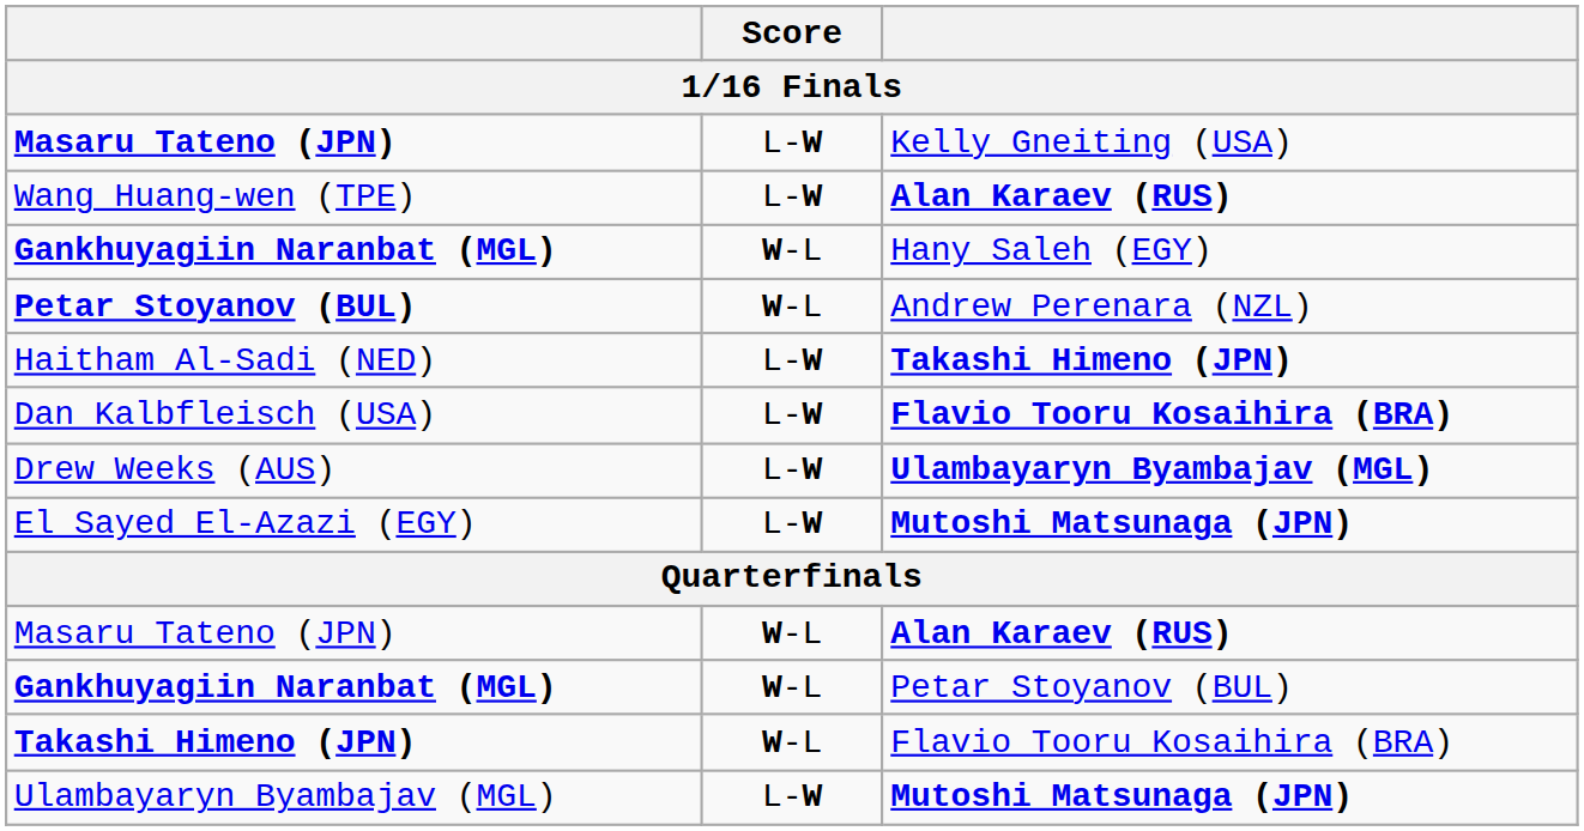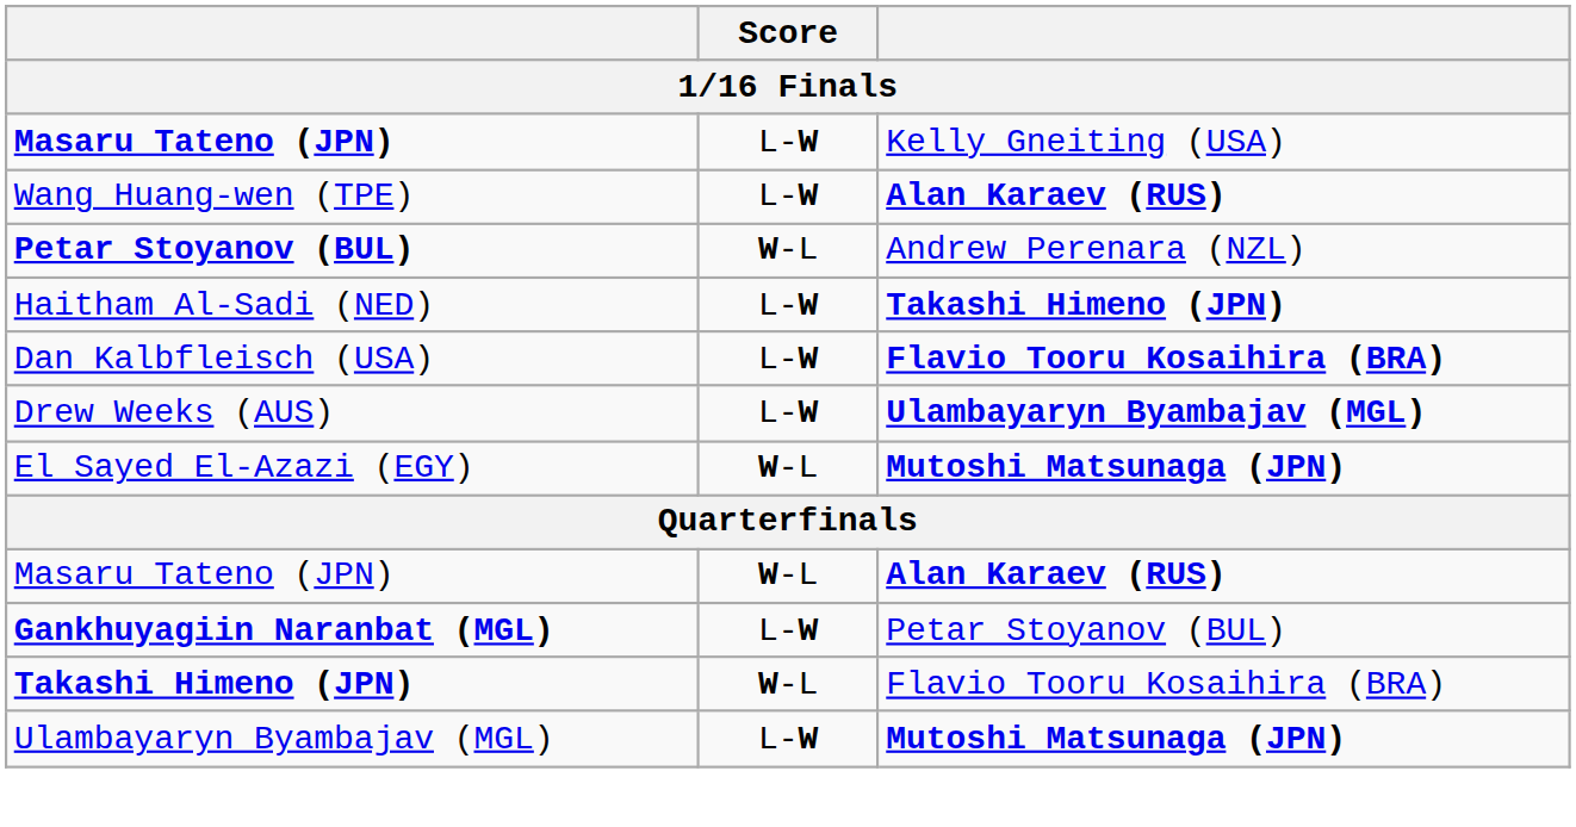 <table class="wikitable" style="text-align: left; ">
 <tr>
 <th align="right" width="270"></th>
 <th width="65">Score</th>
 <th align="left" width="270"></th>
 </tr>
 <tr>
 <th colspan=3>1/16 Finals</th>
 </tr>
 <tr>
 <td><strong> <a href='#'>Masaru Tateno</a> (<a href='#'>JPN</a>)</strong></td>
 <td align="center">L-<strong>W</strong></td>
 <td> <a href='#'>Kelly Gneiting</a> (<a href='#'>USA</a>)</td>
 </tr>
 <tr>
 <td> <a href='#'>Wang Huang-wen</a> (<a href='#'>TPE</a>)</td>
 <td align="center">L-<strong>W</strong></td>
 <td><strong> <a href='#'>Alan Karaev</a> (<a href='#'>RUS</a>) </strong></td>
-</tr>
-<tr>
-<td><strong> <a href='#'>Gankhuyagiin Naranbat</a> (<a href='#'>MGL</a>)</strong></td>
-<td align="center"><strong>W</strong>-L</td>
-<td> <a href='#'>Hany Saleh</a> (<a href='#'>EGY</a>)</td>
 </tr>
 <tr>
 <td><strong> <a href='#'>Petar Stoyanov</a> (<a href='#'>BUL</a>)</strong></td>
 <td align="center"><strong>W</strong>-L</td>
 <td> <a href='#'>Andrew Perenara</a> (<a href='#'>NZL</a>)</td>
 </tr>
 <tr>
 <td> <a href='#'>Haitham Al-Sadi</a> (<a href='#'>NED</a>)</td>
 <td align="center">L-<strong>W</strong></td>
 <td><strong> <a href='#'>Takashi Himeno</a> (<a href='#'>JPN</a>)</strong></td>
 </tr>
 <tr>
 <td> <a href='#'>Dan Kalbfleisch</a> (<a href='#'>USA</a>)</td>
 <td align="center">L-<strong>W</strong></td>
 <td><strong> <a href='#'>Flavio Tooru Kosaihira</a> (<a href='#'>BRA</a>)</strong></td>
 </tr>
 <tr>
 <td> <a href='#'>Drew Weeks</a> (<a href='#'>AUS</a>)</td>
 <td align="center">L-<strong>W</strong></td>
 <td><strong> <a href='#'>Ulambayaryn Byambajav</a> (<a href='#'>MGL</a>)</strong></td>
 </tr>
 <tr>
 <td> <a href='#'>El Sayed El-Azazi</a> (<a href='#'>EGY</a>)</td>
-<td align="center">L-<strong>W</strong></td>
+<td align="center"><strong>W</strong>-L</td>
 <td><strong> <a href='#'>Mutoshi Matsunaga</a> (<a href='#'>JPN</a>)</strong></td>
 </tr>
 <tr>
 <th colspan=3>Quarterfinals</th>
 </tr>
 <tr>
 <td> <a href='#'>Masaru Tateno</a> (<a href='#'>JPN</a>)</td>
 <td align="center"><strong>W</strong>-L</td>
 <td><strong> <a href='#'>Alan Karaev</a> (<a href='#'>RUS</a>) </strong></td>
 </tr>
 <tr>
 <td><strong> <a href='#'>Gankhuyagiin Naranbat</a> (<a href='#'>MGL</a>)</strong></td>
-<td align="center"><strong>W</strong>-L</td>
+<td align="center">L-<strong>W</strong></td>
 <td> <a href='#'>Petar Stoyanov</a> (<a href='#'>BUL</a>)</td>
 </tr>
 <tr>
 <td><strong> <a href='#'>Takashi Himeno</a> (<a href='#'>JPN</a>)</strong></td>
 <td align="center"><strong>W</strong>-L</td>
 <td> <a href='#'>Flavio Tooru Kosaihira</a> (<a href='#'>BRA</a>)</td>
 </tr>
 <tr>
 <td> <a href='#'>Ulambayaryn Byambajav</a> (<a href='#'>MGL</a>)</td>
 <td align="center">L-<strong>W</strong></td>
 <td><strong> <a href='#'>Mutoshi Matsunaga</a> (<a href='#'>JPN</a>)</strong></td>
 </tr>
 </table>
